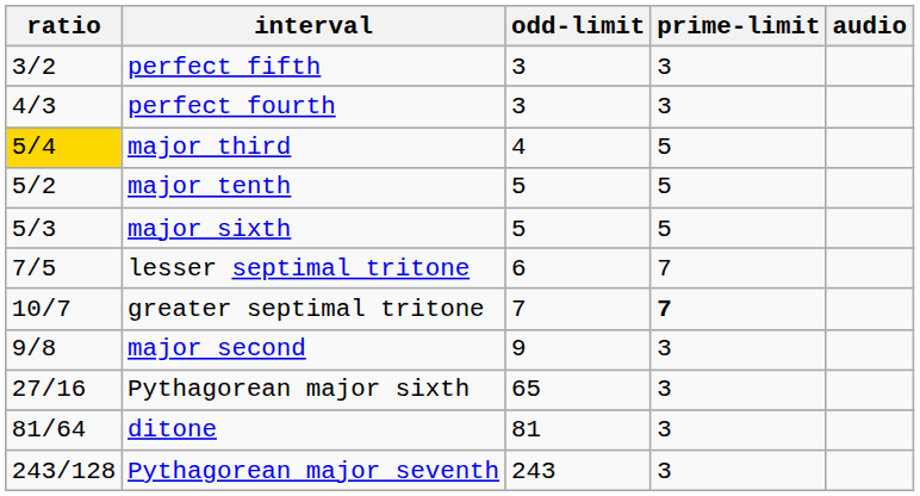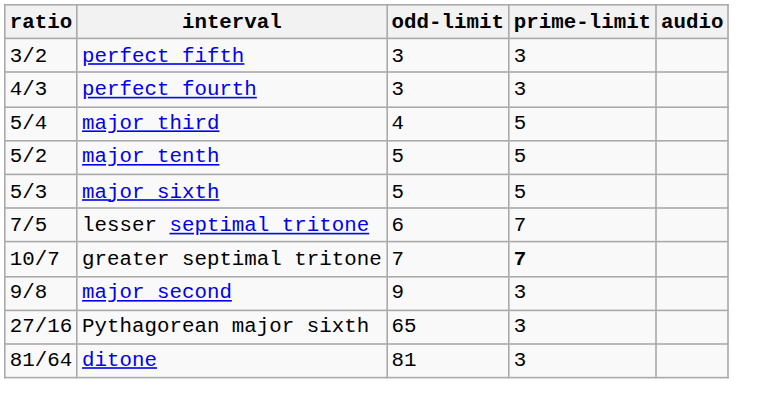 <table class="wikitable sortable">
 <tr>
 <th>ratio</th>
 <th>interval</th>
 <th>odd-limit</th>
 <th>prime-limit</th>
 <th>audio</th>
 </tr>
 <tr>
 <td>3/2</td>
 <td><a href='#'>perfect fifth</a></td>
 <td>3</td>
 <td>3</td>
 <td></td>
 </tr>
 <tr>
 <td>4/3</td>
 <td><a href='#'>perfect fourth</a></td>
 <td>3</td>
 <td>3</td>
 <td></td>
 </tr>
 <tr>
-<td style="background: gold;">5/4</td>
+<td>5/4</td>
 <td><a href='#'>major third</a></td>
 <td>4</td>
 <td>5</td>
 <td></td>
 </tr>
 <tr>
 <td>5/2</td>
 <td><a href='#'>major tenth</a></td>
 <td>5</td>
 <td>5</td>
 <td></td>
 </tr>
 <tr>
 <td>5/3</td>
 <td><a href='#'>major sixth</a></td>
 <td>5</td>
 <td>5</td>
 <td></td>
 </tr>
 <tr>
 <td>7/5</td>
 <td>lesser <a href='#'>septimal tritone</a></td>
 <td>6</td>
 <td>7</td>
 <td></td>
 </tr>
 <tr>
 <td>10/7</td>
 <td>greater septimal tritone</td>
 <td>7</td>
 <td><strong>7</strong></td>
 <td></td>
 </tr>
 <tr>
 <td>9/8</td>
 <td><a href='#'>major second</a></td>
 <td>9</td>
 <td>3</td>
 <td></td>
 </tr>
 <tr>
 <td>27/16</td>
 <td>Pythagorean major sixth</td>
 <td>65</td>
 <td>3</td>
 <td></td>
 </tr>
 <tr>
 <td>81/64</td>
 <td><a href='#'>ditone</a></td>
 <td>81</td>
 <td>3</td>
 <td></td>
 </tr>
-<tr>
-<td>243/128</td>
-<td><a href='#'>Pythagorean major seventh</a></td>
-<td>243</td>
-<td>3</td>
-<td></td>
-</tr>
 </table>
